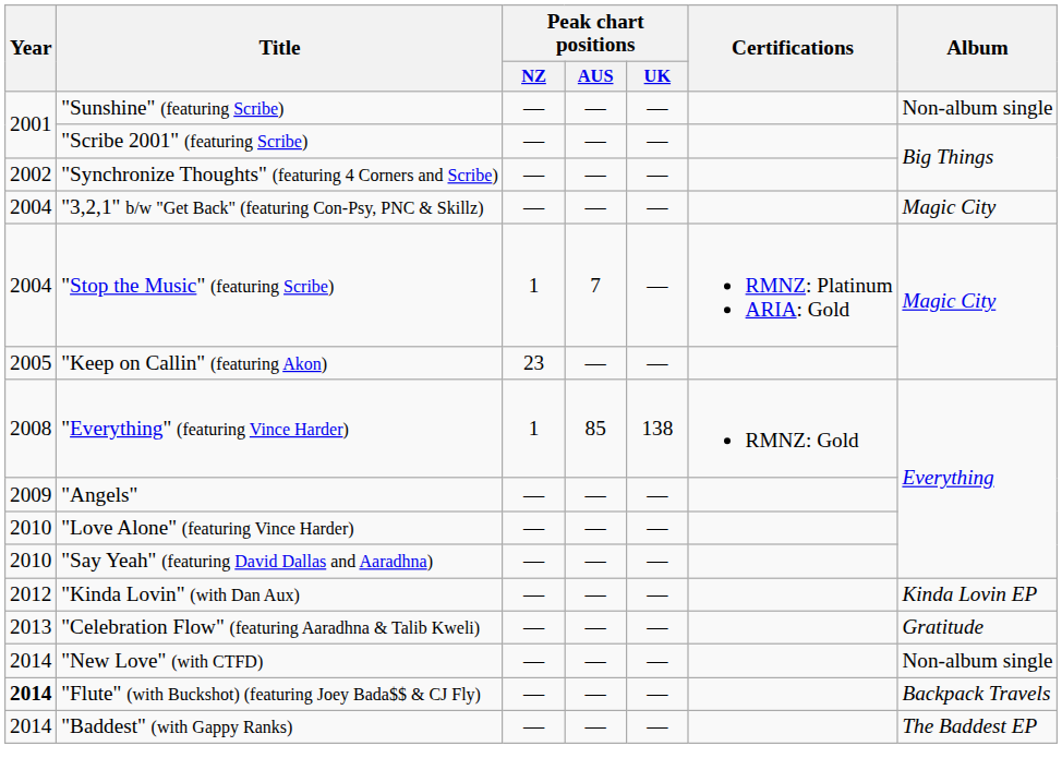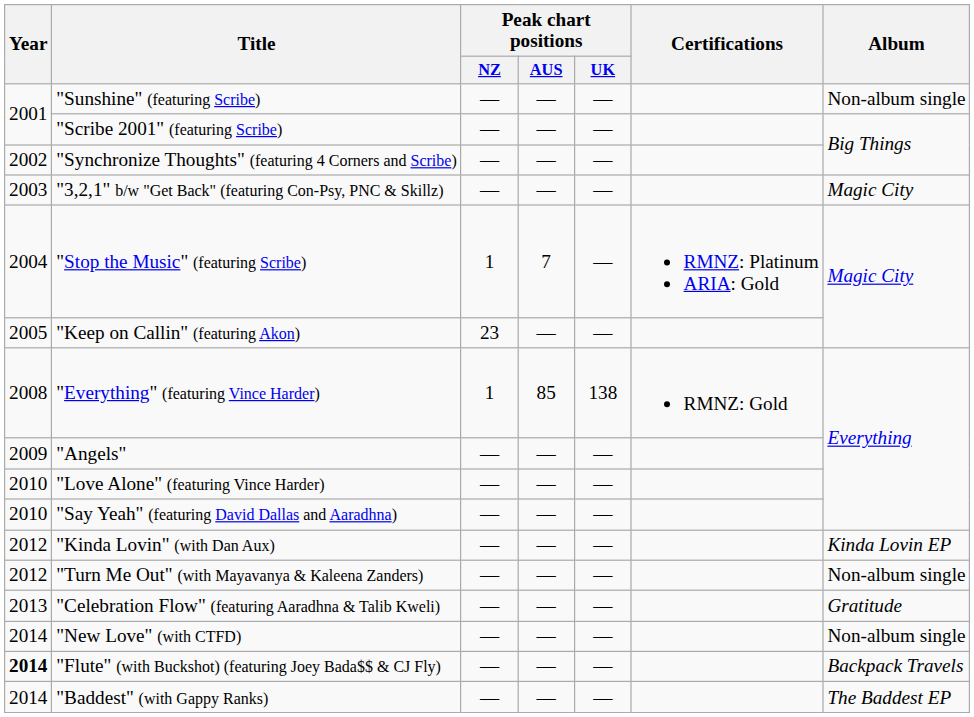 <table class="wikitable">
 <tr>
 <th rowspan="2">Year</th>
 <th rowspan="2">Title</th>
 <th colspan="3">Peak chart positions</th>
 <th rowspan="2">Certifications</th>
 <th rowspan="2">Album</th>
 </tr>
 <tr>
 <th scope="col" style="width:3em; font-size:85%"><a href='#'>NZ</a><br></th>
 <th scope="col" style="width:3em; font-size:85%"><a href='#'>AUS</a><br></th>
 <th scope="col" style="width:3em; font-size:85%"><a href='#'>UK</a><br></th>
 </tr>
 <tr>
 <td rowspan="2">2001</td>
 <td>"Sunshine" <small>(featuring <a href='#'>Scribe</a>)</small></td>
 <td align="center">—</td>
 <td align="center">—</td>
 <td align="center">—</td>
 <td></td>
 <td align="left">Non-album single</td>
 </tr>
 <tr>
 <td>"Scribe 2001" <small>(featuring <a href='#'>Scribe</a>)</small></td>
 <td align="center">—</td>
 <td align="center">—</td>
 <td align="center">—</td>
 <td></td>
 <td align="left" rowspan="2"><em>Big Things</em></td>
 </tr>
 <tr>
 <td>2002</td>
 <td>"Synchronize Thoughts" <small>(featuring 4 Corners and <a href='#'>Scribe</a>)</small></td>
 <td align="center">—</td>
 <td align="center">—</td>
 <td align="center">—</td>
 <td></td>
 </tr>
 <tr>
-<td>2004</td>
+<td>2003</td>
 <td>"3,2,1" <small>b/w "Get Back" (featuring Con-Psy, PNC & Skillz)</small></td>
 <td align="center">—</td>
 <td align="center">—</td>
 <td align="center">—</td>
 <td></td>
 <td><em>Magic City</em></td>
 </tr>
 <tr>
 <td>2004</td>
 <td>"<a href='#'>Stop the Music</a>" <small>(featuring <a href='#'>Scribe</a>)</small></td>
 <td align="center">1</td>
 <td align="center">7</td>
 <td align="center">—</td>
 <td><br><ul><li><a href='#'>RMNZ</a>: Platinum</li><li><a href='#'>ARIA</a>: Gold</li></ul></td>
 <td align="left" rowspan="2"><em><a href='#'>Magic City</a></em></td>
 </tr>
 <tr>
 <td>2005</td>
 <td>"Keep on Callin" <small>(featuring <a href='#'>Akon</a>)</small></td>
 <td align="center">23</td>
 <td align="center">—</td>
 <td align="center">—</td>
 <td></td>
 </tr>
 <tr>
 <td>2008</td>
 <td>"<a href='#'>Everything</a>" <small>(featuring <a href='#'>Vince Harder</a>)</small></td>
 <td align="center">1</td>
 <td align="center">85</td>
 <td align="center">138</td>
 <td><br><ul><li>RMNZ: Gold</li></ul></td>
 <td rowspan="4" align="left"><em><a href='#'>Everything</a></em></td>
 </tr>
 <tr>
 <td>2009</td>
 <td>"Angels"</td>
 <td align="center">—</td>
 <td align="center">—</td>
 <td align="center">—</td>
 <td></td>
 </tr>
 <tr>
 <td>2010</td>
 <td>"Love Alone" <small>(featuring Vince Harder)</small></td>
 <td align="center">—</td>
 <td align="center">—</td>
 <td align="center">—</td>
 <td></td>
 </tr>
 <tr>
 <td>2010</td>
 <td>"Say Yeah" <small>(featuring <a href='#'>David Dallas</a> and <a href='#'>Aaradhna</a>)</small></td>
 <td align="center">—</td>
 <td align="center">—</td>
 <td align="center">—</td>
 <td></td>
 </tr>
 <tr>
 <td>2012</td>
 <td>"Kinda Lovin" <small>(with Dan Aux)</small></td>
 <td align="center">—</td>
 <td align="center">—</td>
 <td align="center">—</td>
 <td></td>
 <td><em>Kinda Lovin EP</em></td>
 </tr>
 <tr>
+<td>2012</td>
+<td>"Turn Me Out" <small>(with Mayavanya & Kaleena Zanders)</small></td>
+<td align="center">—</td>
+<td align="center">—</td>
+<td align="center">—</td>
+<td></td>
+<td>Non-album single</td>
+</tr>
+<tr>
 <td>2013</td>
 <td>"Celebration Flow" <small>(featuring Aaradhna & Talib Kweli)</small></td>
 <td align="center">—</td>
 <td align="center">—</td>
 <td align="center">—</td>
 <td></td>
 <td><em>Gratitude</em></td>
 </tr>
 <tr>
 <td>2014</td>
 <td>"New Love" <small>(with CTFD)</small></td>
 <td align="center">—</td>
 <td align="center">—</td>
 <td align="center">—</td>
 <td></td>
 <td>Non-album single</td>
 </tr>
 <tr>
 <td><strong>2014</strong></td>
 <td>"Flute" <small>(with Buckshot) (featuring Joey Bada$$ & CJ Fly)</small></td>
 <td align="center">—</td>
 <td align="center">—</td>
 <td align="center">—</td>
 <td></td>
 <td><em>Backpack Travels</em></td>
 </tr>
 <tr>
 <td>2014</td>
 <td>"Baddest" <small>(with Gappy Ranks)</small></td>
 <td align="center">—</td>
 <td align="center">—</td>
 <td align="center">—</td>
 <td></td>
 <td><em>The Baddest EP</em></td>
 </tr>
 </table>
